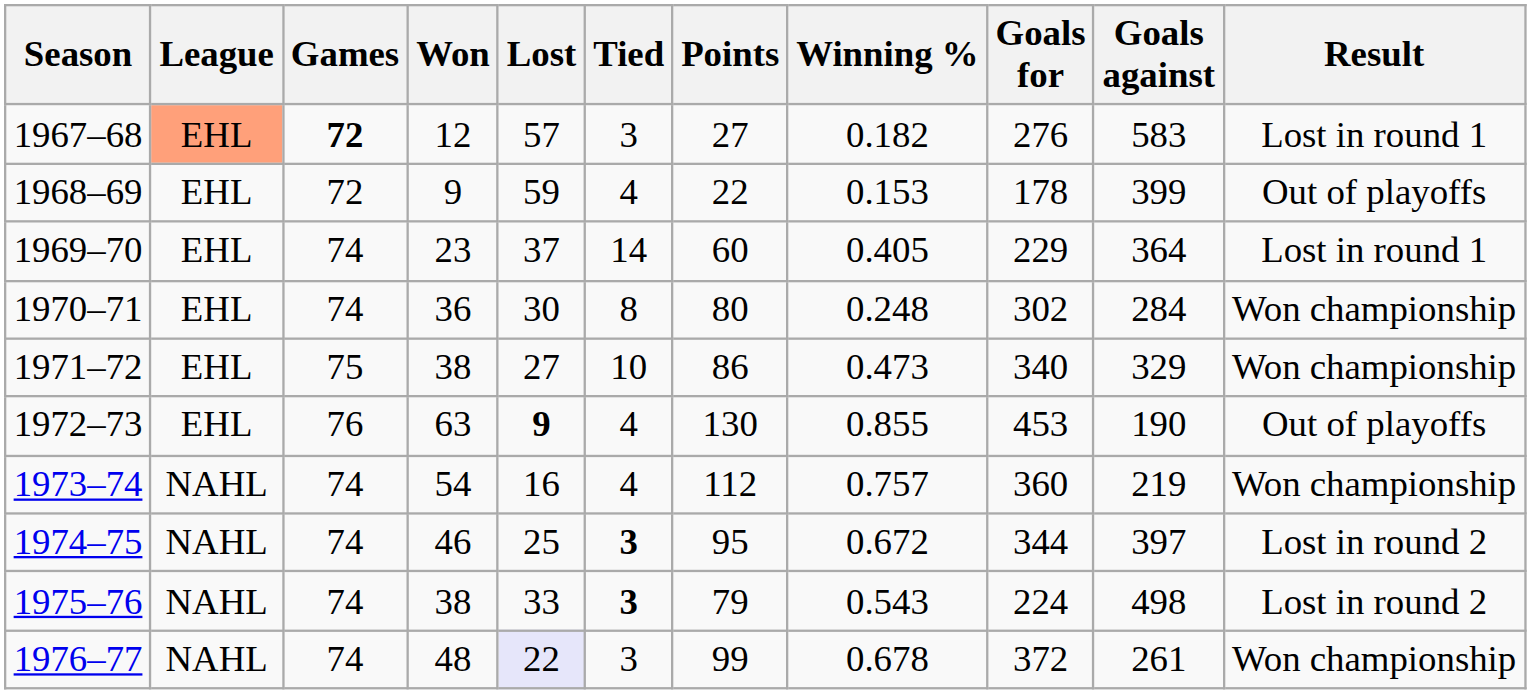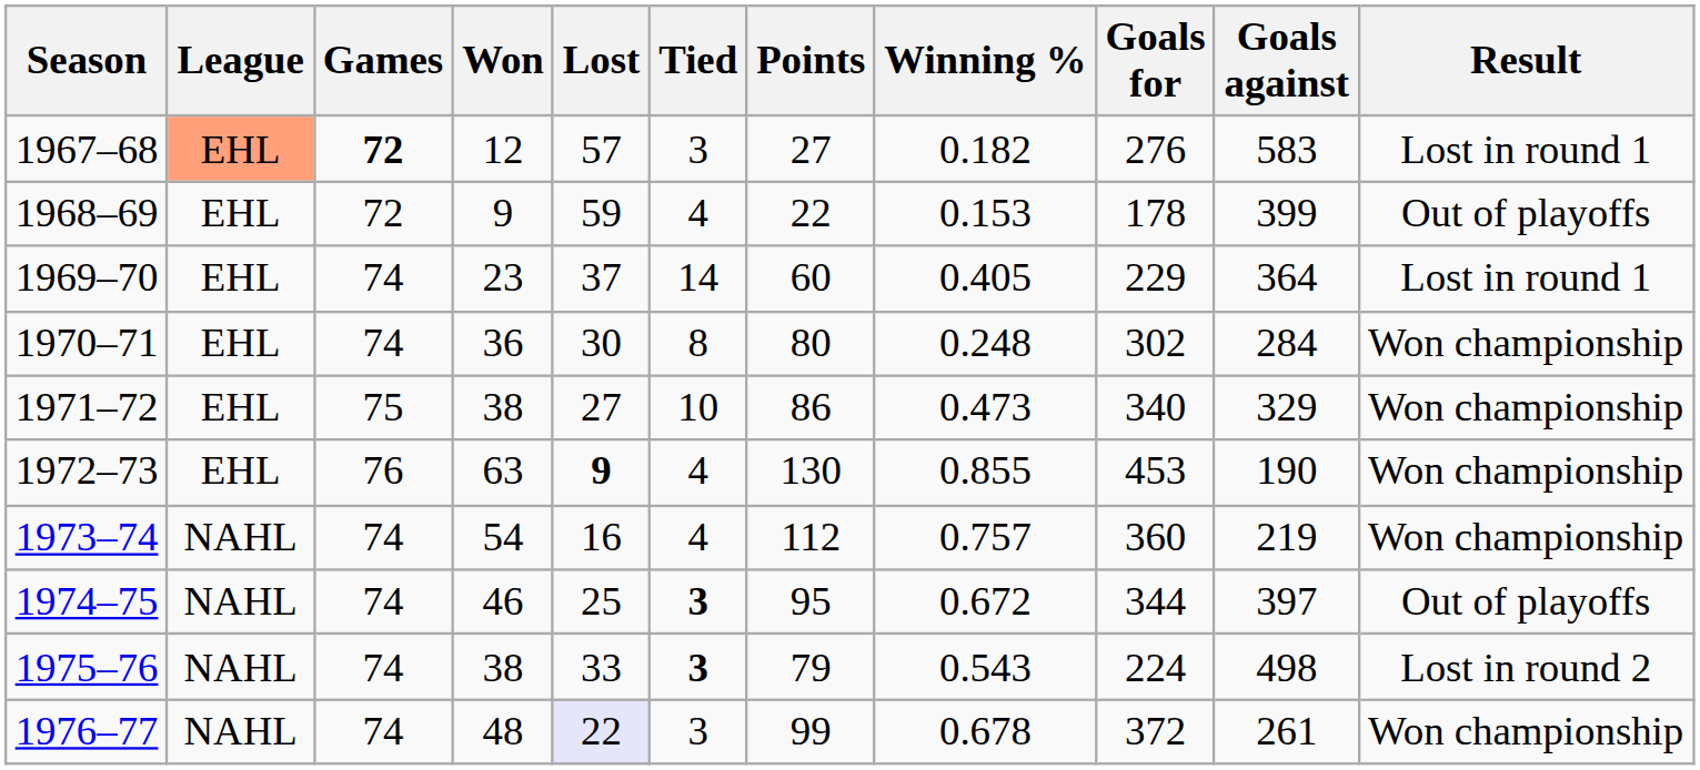 <table class="wikitable" style="text-align:center">
 <tr>
 <th>Season</th>
 <th>League</th>
 <th>Games</th>
 <th>Won</th>
 <th>Lost</th>
 <th>Tied</th>
 <th>Points</th>
 <th>Winning %</th>
 <th>Goals<br>for</th>
 <th>Goals<br>against</th>
 <th>Result</th>
 </tr>
 <tr>
 <td>1967–68</td>
 <td style="background: lightsalmon;">EHL</td>
 <td><strong>72</strong></td>
 <td>12</td>
 <td>57</td>
 <td>3</td>
 <td>27</td>
 <td>0.182</td>
 <td>276</td>
 <td>583</td>
 <td>Lost in round 1</td>
 </tr>
 <tr>
 <td>1968–69</td>
 <td>EHL</td>
 <td>72</td>
 <td>9</td>
 <td>59</td>
 <td>4</td>
 <td>22</td>
 <td>0.153</td>
 <td>178</td>
 <td>399</td>
 <td>Out of playoffs</td>
 </tr>
 <tr>
 <td>1969–70</td>
 <td>EHL</td>
 <td>74</td>
 <td>23</td>
 <td>37</td>
 <td>14</td>
 <td>60</td>
 <td>0.405</td>
 <td>229</td>
 <td>364</td>
 <td>Lost in round 1</td>
 </tr>
 <tr>
 <td>1970–71</td>
 <td>EHL</td>
 <td>74</td>
 <td>36</td>
 <td>30</td>
 <td>8</td>
 <td>80</td>
 <td>0.248</td>
 <td>302</td>
 <td>284</td>
 <td>Won championship</td>
 </tr>
 <tr>
 <td>1971–72</td>
 <td>EHL</td>
 <td>75</td>
 <td>38</td>
 <td>27</td>
 <td>10</td>
 <td>86</td>
 <td>0.473</td>
 <td>340</td>
 <td>329</td>
 <td>Won championship</td>
 </tr>
 <tr>
 <td>1972–73</td>
 <td>EHL</td>
 <td>76</td>
 <td>63</td>
 <td><strong>9</strong></td>
 <td>4</td>
 <td>130</td>
 <td>0.855</td>
 <td>453</td>
 <td>190</td>
-<td>Out of playoffs</td>
+<td>Won championship</td>
 </tr>
 <tr>
 <td><a href='#'>1973–74</a></td>
 <td>NAHL</td>
 <td>74</td>
 <td>54</td>
 <td>16</td>
 <td>4</td>
 <td>112</td>
 <td>0.757</td>
 <td>360</td>
 <td>219</td>
 <td>Won championship</td>
 </tr>
 <tr>
 <td><a href='#'>1974–75</a></td>
 <td>NAHL</td>
 <td>74</td>
 <td>46</td>
 <td>25</td>
 <td><strong>3</strong></td>
 <td>95</td>
 <td>0.672</td>
 <td>344</td>
 <td>397</td>
-<td>Lost in round 2</td>
+<td>Out of playoffs</td>
 </tr>
 <tr>
 <td><a href='#'>1975–76</a></td>
 <td>NAHL</td>
 <td>74</td>
 <td>38</td>
 <td>33</td>
 <td><strong>3</strong></td>
 <td>79</td>
 <td>0.543</td>
 <td>224</td>
 <td>498</td>
 <td>Lost in round 2</td>
 </tr>
 <tr>
 <td><a href='#'>1976–77</a></td>
 <td>NAHL</td>
 <td>74</td>
 <td>48</td>
 <td style="background: lavender;">22</td>
 <td>3</td>
 <td>99</td>
 <td>0.678</td>
 <td>372</td>
 <td>261</td>
 <td>Won championship</td>
 </tr>
 </table>
